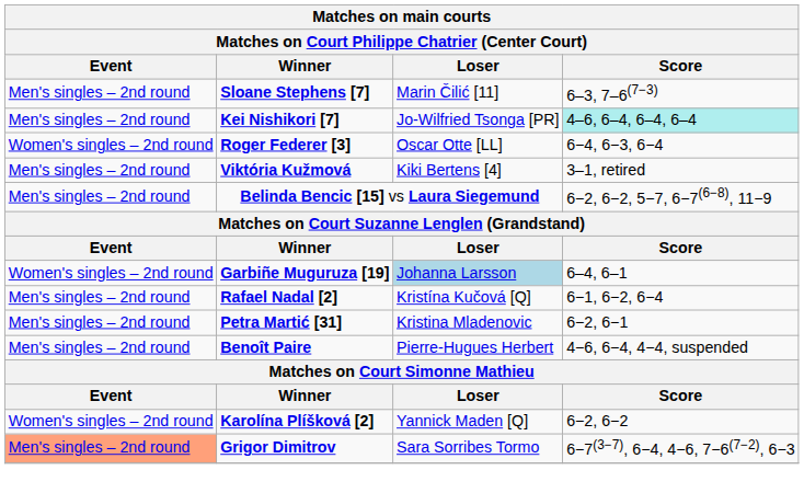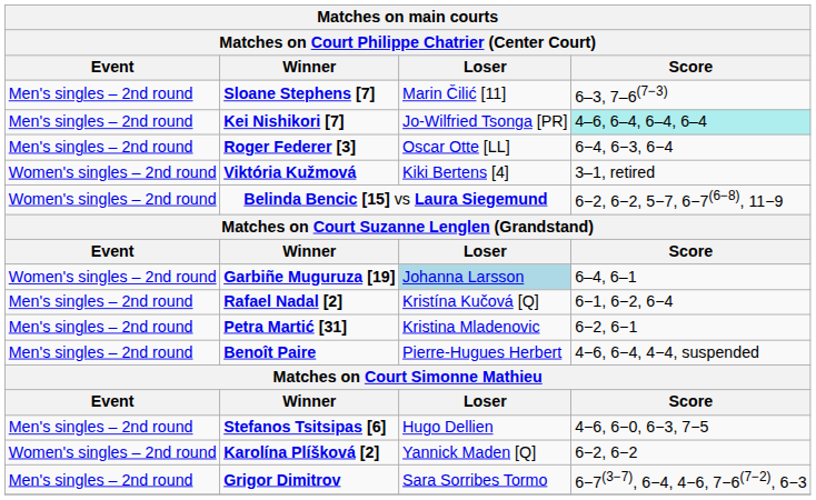 <table class="wikitable">
 <tr>
 <th colspan=4 style=white-space:nowrap>Matches on main courts</th>
 </tr>
 <tr>
 <th colspan=4>Matches on <a href='#'>Court Philippe Chatrier</a> (Center Court)</th>
 </tr>
 <tr>
 <th>Event</th>
 <th>Winner</th>
 <th>Loser</th>
 <th>Score</th>
 </tr>
 <tr>
 <td><a href='#'>Men's singles – 2nd round</a></td>
 <td> <strong><a href='#'>Sloane Stephens</a> [7]</strong></td>
 <td> <a href='#'>Marin Čilić</a> [11]</td>
 <td>6–3, 7–6<sup>(7−3)</sup></td>
 </tr>
 <tr>
 <td><a href='#'>Men's singles – 2nd round</a></td>
 <td> <strong><a href='#'>Kei Nishikori</a> [7]</strong></td>
 <td> <a href='#'>Jo-Wilfried Tsonga</a> [PR]</td>
 <td style="background: paleturquoise;">4–6, 6–4, 6–4, 6–4</td>
 </tr>
 <tr>
-<td><a href='#'>Women's singles – 2nd round</a></td>
+<td><a href='#'>Men's singles – 2nd round</a></td>
 <td> <strong><a href='#'>Roger Federer</a> [3]</strong></td>
 <td> <a href='#'>Oscar Otte</a> [LL]</td>
 <td>6−4, 6−3, 6−4</td>
 </tr>
 <tr>
-<td><a href='#'>Men's singles – 2nd round</a></td>
+<td><a href='#'>Women's singles – 2nd round</a></td>
 <td> <strong><a href='#'>Viktória Kužmová</a></strong></td>
 <td> <a href='#'>Kiki Bertens</a> [4]</td>
 <td>3–1, retired</td>
 </tr>
 <tr>
-<td><a href='#'>Men's singles – 2nd round</a></td>
+<td><a href='#'>Women's singles – 2nd round</a></td>
 <td colspan="2" align="center"> <strong><a href='#'>Belinda Bencic</a> [15]</strong> vs  <strong><a href='#'>Laura Siegemund</a></strong></td>
 <td>6−2, 6−2, 5−7, 6−7<sup>(6−8)</sup>, 11−9</td>
 </tr>
 <tr>
 <th colspan=4>Matches on <a href='#'>Court Suzanne Lenglen</a> (Grandstand)</th>
 </tr>
 <tr>
 <th>Event</th>
 <th>Winner</th>
 <th>Loser</th>
 <th>Score</th>
 </tr>
 <tr>
 <td><a href='#'>Women's singles – 2nd round</a></td>
 <td> <strong><a href='#'>Garbiñe Muguruza</a> [19]</strong></td>
 <td style="background: lightblue;"> <a href='#'>Johanna Larsson</a></td>
 <td>6–4, 6–1</td>
 </tr>
 <tr>
 <td><a href='#'>Men's singles – 2nd round</a></td>
 <td> <strong><a href='#'>Rafael Nadal</a> [2]</strong></td>
 <td> <a href='#'>Kristína Kučová</a> [Q]</td>
 <td>6−1, 6−2, 6−4</td>
 </tr>
 <tr>
 <td><a href='#'>Men's singles – 2nd round</a></td>
 <td> <strong><a href='#'>Petra Martić</a> [31]</strong></td>
 <td> <a href='#'>Kristina Mladenovic</a></td>
 <td>6−2, 6−1</td>
 </tr>
 <tr>
 <td><a href='#'>Men's singles – 2nd round</a></td>
 <td> <strong><a href='#'>Benoît Paire</a></strong></td>
 <td> <a href='#'>Pierre-Hugues Herbert</a></td>
 <td>4−6, 6−4, 4−4, suspended</td>
 </tr>
 <tr>
 <th colspan=4>Matches on <a href='#'>Court Simonne Mathieu</a></th>
 </tr>
 <tr>
 <th>Event</th>
 <th>Winner</th>
 <th>Loser</th>
 <th>Score</th>
 </tr>
 <tr>
+<td><a href='#'>Men's singles – 2nd round</a></td>
+<td> <strong><a href='#'>Stefanos Tsitsipas</a> [6]</strong></td>
+<td> <a href='#'>Hugo Dellien</a></td>
+<td>4−6, 6−0, 6−3, 7−5</td>
+</tr>
+<tr>
 <td><a href='#'>Women's singles – 2nd round</a></td>
 <td> <strong><a href='#'>Karolína Plíšková</a> [2]</strong></td>
 <td> <a href='#'>Yannick Maden</a> [Q]</td>
 <td>6−2, 6−2</td>
 </tr>
 <tr>
-<td style="background: lightsalmon;"><a href='#'>Men's singles – 2nd round</a></td>
+<td><a href='#'>Men's singles – 2nd round</a></td>
 <td> <strong><a href='#'>Grigor Dimitrov</a></strong></td>
 <td> <a href='#'>Sara Sorribes Tormo</a></td>
 <td>6−7<sup>(3−7)</sup>, 6−4, 4−6, 7−6<sup>(7−2)</sup>, 6−3</td>
 </tr>
 <tr>
 </tr>
 </table>
